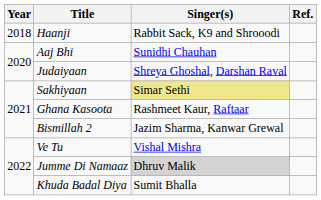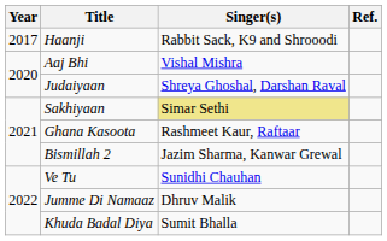 <table class="wikitable sortable">
 <tr>
 <th>Year</th>
 <th>Title</th>
 <th>Singer(s)</th>
 <th class="unsortable">Ref.</th>
 </tr>
 <tr>
-<td>2018</td>
+<td>2017</td>
 <td><em>Haanji</em></td>
 <td>Rabbit Sack, K9 and Shrooodi</td>
 <td style="text-align:center;"></td>
 </tr>
 <tr>
 <td rowspan="2">2020</td>
 <td><em>Aaj Bhi</em></td>
-<td><a href='#'>Sunidhi Chauhan</a></td>
+<td><a href='#'>Vishal Mishra</a></td>
 <td style="text-align:center;"></td>
 </tr>
 <tr>
 <td><em>Judaiyaan</em></td>
 <td><a href='#'>Shreya Ghoshal</a>, <a href='#'>Darshan Raval</a></td>
 <td style="text-align:center;"></td>
 </tr>
 <tr>
 <td rowspan="3">2021</td>
 <td><em>Sakhiyaan</em></td>
 <td style="background: khaki;">Simar Sethi</td>
 <td style="text-align:center;"></td>
 </tr>
 <tr>
 <td><em>Ghana Kasoota</em></td>
 <td>Rashmeet Kaur, <a href='#'>Raftaar</a></td>
 <td style="text-align:center;"></td>
 </tr>
 <tr>
 <td><em>Bismillah 2</em></td>
 <td>Jazim Sharma, Kanwar Grewal</td>
 <td style="text-align:center;"></td>
 </tr>
 <tr>
 <td rowspan="3">2022</td>
 <td><em>Ve Tu</em></td>
-<td><a href='#'>Vishal Mishra</a></td>
+<td><a href='#'>Sunidhi Chauhan</a></td>
 <td style="text-align:center;"></td>
 </tr>
 <tr>
 <td><em>Jumme Di Namaaz</em></td>
-<td style="background: lightgrey;">Dhruv Malik</td>
+<td>Dhruv Malik</td>
 <td></td>
 </tr>
 <tr>
 <td><em>Khuda Badal Diya</em></td>
 <td>Sumit Bhalla</td>
 <td></td>
 </tr>
 </table>
